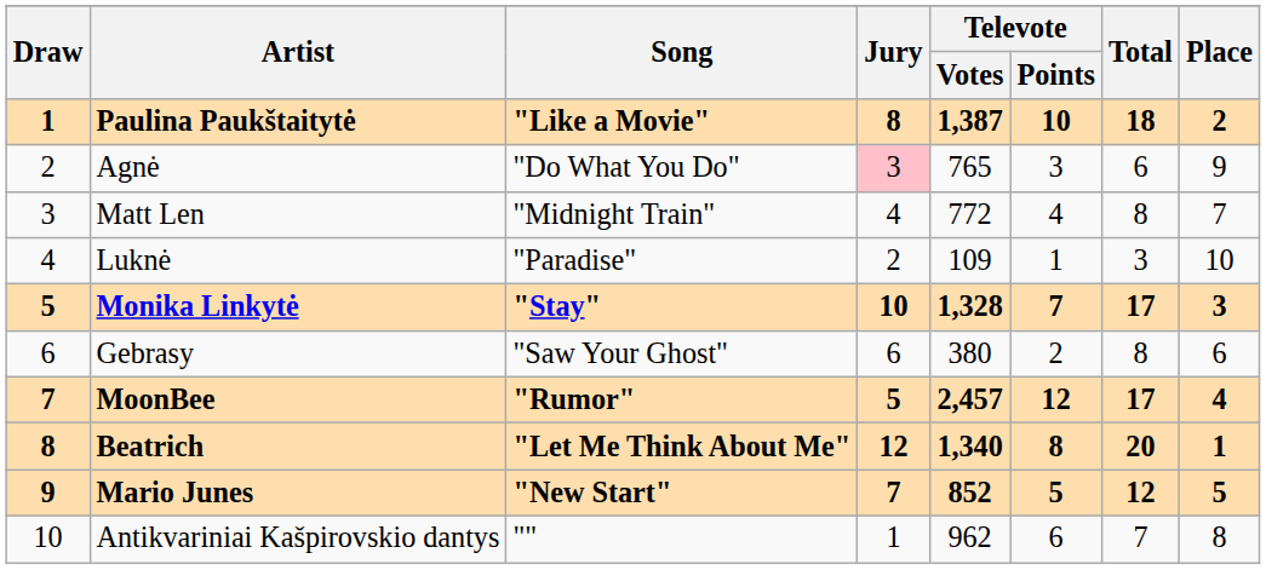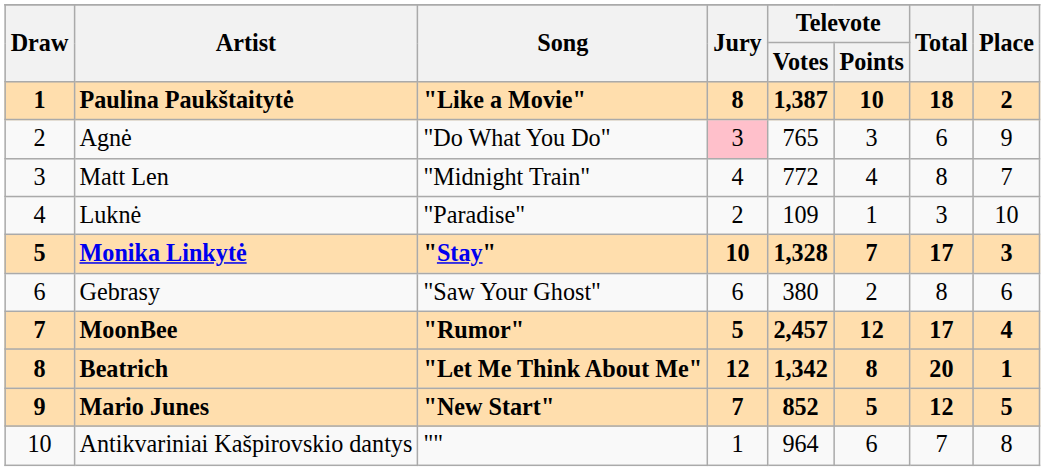 <table class="sortable wikitable" style="margin: 1em auto 1em auto; text-align:center">
 <tr>
 </tr>
 <tr>
 <th rowspan="2">Draw</th>
 <th rowspan="2">Artist</th>
 <th rowspan="2">Song</th>
 <th rowspan="2">Jury</th>
 <th colspan="2">Televote</th>
 <th rowspan="2">Total</th>
 <th rowspan="2">Place</th>
 </tr>
 <tr>
 <th>Votes</th>
 <th>Points</th>
 </tr>
 <tr style="font-weight:bold; background:navajowhite;">
 <td>1</td>
 <td align="left">Paulina Paukštaitytė</td>
 <td align="left">"Like a Movie"</td>
 <td>8</td>
 <td>1,387</td>
 <td>10</td>
 <td>18</td>
 <td>2</td>
 </tr>
 <tr>
 <td>2</td>
 <td align="left">Agnė</td>
 <td align="left">"Do What You Do"</td>
 <td style="background: pink;">3</td>
 <td>765</td>
 <td>3</td>
 <td>6</td>
 <td>9</td>
 </tr>
 <tr>
 <td>3</td>
 <td align="left">Matt Len</td>
 <td align="left">"Midnight Train"</td>
 <td>4</td>
 <td>772</td>
 <td>4</td>
 <td>8</td>
 <td>7</td>
 </tr>
 <tr>
 <td>4</td>
 <td align="left">Luknė</td>
 <td align="left">"Paradise"</td>
 <td>2</td>
 <td>109</td>
 <td>1</td>
 <td>3</td>
 <td>10</td>
 </tr>
 <tr style="font-weight:bold; background:navajowhite;">
 <td>5</td>
 <td align="left"><a href='#'>Monika Linkytė</a></td>
 <td align="left">"<a href='#'>Stay</a>"</td>
 <td>10</td>
 <td>1,328</td>
 <td>7</td>
 <td>17</td>
 <td>3</td>
 </tr>
 <tr>
 <td>6</td>
 <td align="left">Gebrasy</td>
 <td align="left">"Saw Your Ghost"</td>
 <td>6</td>
 <td>380</td>
 <td>2</td>
 <td>8</td>
 <td>6</td>
 </tr>
 <tr style="font-weight:bold; background:navajowhite;">
 <td>7</td>
 <td align="left">MoonBee</td>
 <td align="left">"Rumor"</td>
 <td>5</td>
 <td>2,457</td>
 <td>12</td>
 <td>17</td>
 <td>4</td>
 </tr>
 <tr style="font-weight:bold; background:navajowhite;">
 <td>8</td>
 <td align="left">Beatrich</td>
 <td align="left">"Let Me Think About Me"</td>
 <td>12</td>
-<td>1,340</td>
+<td>1,342</td>
 <td>8</td>
 <td>20</td>
 <td>1</td>
 </tr>
 <tr style="font-weight:bold; background:navajowhite;">
 <td>9</td>
 <td align="left">Mario Junes</td>
 <td align="left">"New Start"</td>
 <td>7</td>
 <td>852</td>
 <td>5</td>
 <td>12</td>
 <td>5</td>
 </tr>
 <tr>
 <td>10</td>
 <td align="left">Antikvariniai Kašpirovskio dantys</td>
 <td align="left">""</td>
 <td>1</td>
-<td>962</td>
+<td>964</td>
 <td>6</td>
 <td>7</td>
 <td>8</td>
 </tr>
 </table>
